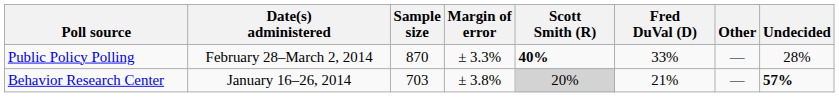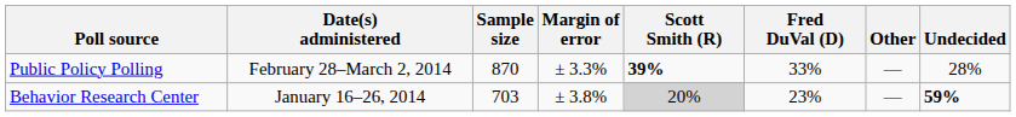 <table class="wikitable">
 <tr valign= bottom>
 <th style="width:190px;">Poll source</th>
 <th style="width:210px;">Date(s)<br>administered</th>
 <th class=small>Sample<br>size</th>
 <th class=small>Margin of<br>error</th>
 <th style="width:100px;">Scott<br>Smith (R)</th>
 <th style="width:100px;">Fred<br>DuVal (D)</th>
 <th style="width:40px;">Other</th>
 <th style="width:40px;">Undecided</th>
 </tr>
 <tr>
 <td><a href='#'>Public Policy Polling</a></td>
 <td align=center>February 28–March 2, 2014</td>
 <td align=center>870</td>
 <td align=center>± 3.3%</td>
-<td><strong>40%</strong></td>
+<td><strong>39%</strong></td>
 <td align=center>33%</td>
 <td align=center>—</td>
 <td align=center>28%</td>
 </tr>
 <tr>
 <td><a href='#'>Behavior Research Center</a></td>
 <td align=center>January 16–26, 2014</td>
 <td align=center>703</td>
 <td align=center>± 3.8%</td>
 <td align=center style="background: lightgrey;">20%</td>
-<td align=center>21%</td>
+<td align=center>23%</td>
 <td align=center>—</td>
-<td><strong>57%</strong></td>
+<td><strong>59%</strong></td>
 </tr>
 </table>
